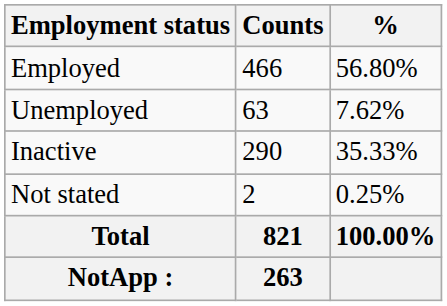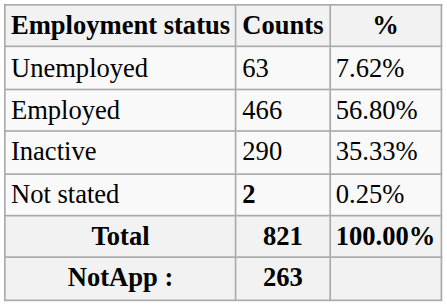 <table class="wikitable sortable">
 <tr>
 <th>Employment status</th>
 <th>Counts</th>
 <th>%</th>
 </tr>
 <tr>
+<td>Unemployed</td>
+<td>63</td>
+<td>7.62%</td>
+</tr>
+<tr>
 <td>Employed</td>
 <td>466</td>
 <td>56.80%</td>
-</tr>
-<tr>
-<td>Unemployed</td>
-<td>63</td>
-<td>7.62%</td>
 </tr>
 <tr>
 <td>Inactive</td>
 <td>290</td>
 <td>35.33%</td>
 </tr>
 <tr>
 <td>Not stated</td>
-<td>2</td>
+<td><strong>2</strong></td>
 <td>0.25%</td>
 </tr>
 <tr>
 <th>Total</th>
 <th>821</th>
 <th>100.00%</th>
 </tr>
 <tr>
 <th>NotApp :</th>
 <th>263</th>
 <th></th>
 </tr>
 </table>
